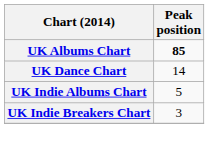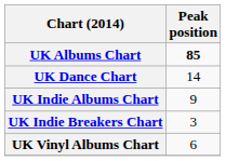 <table class="wikitable sortable plainrowheaders" style="text-align:center;">
 <tr>
 <th>Chart (2014)</th>
 <th>Peak<br>position</th>
 </tr>
 <tr>
 <th scope="row"><a href='#'>UK Albums Chart</a></th>
 <td><strong>85</strong></td>
 </tr>
 <tr>
 <th scope="row"><a href='#'>UK Dance Chart</a></th>
 <td>14</td>
 </tr>
 <tr>
 <th scope="row"><a href='#'>UK Indie Albums Chart</a></th>
-<td>5</td>
+<td>9</td>
 </tr>
 <tr>
 <th scope="row"><a href='#'>UK Indie Breakers Chart</a></th>
 <td>3</td>
 </tr>
 <tr>
+<th scope="row">UK Vinyl Albums Chart</th>
+<td>6</td>
+</tr>
+<tr>
 </tr>
 </table>
